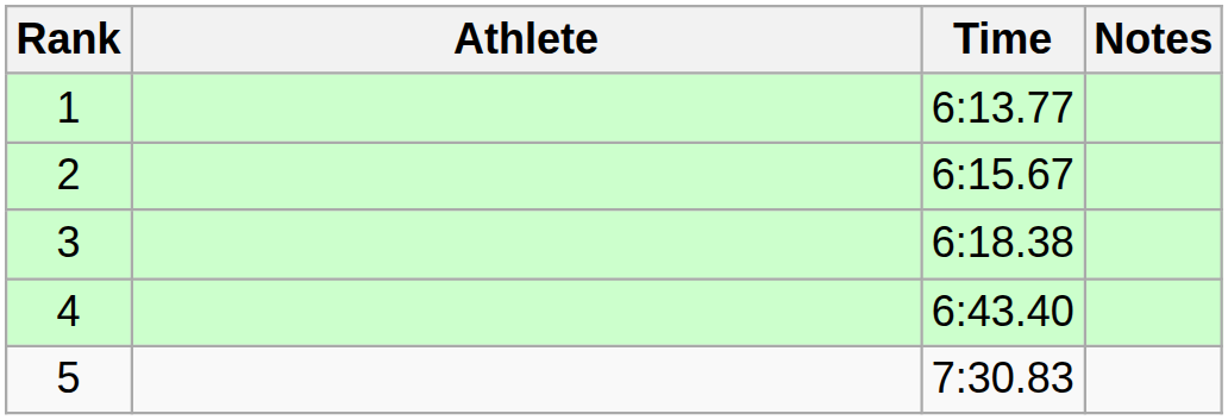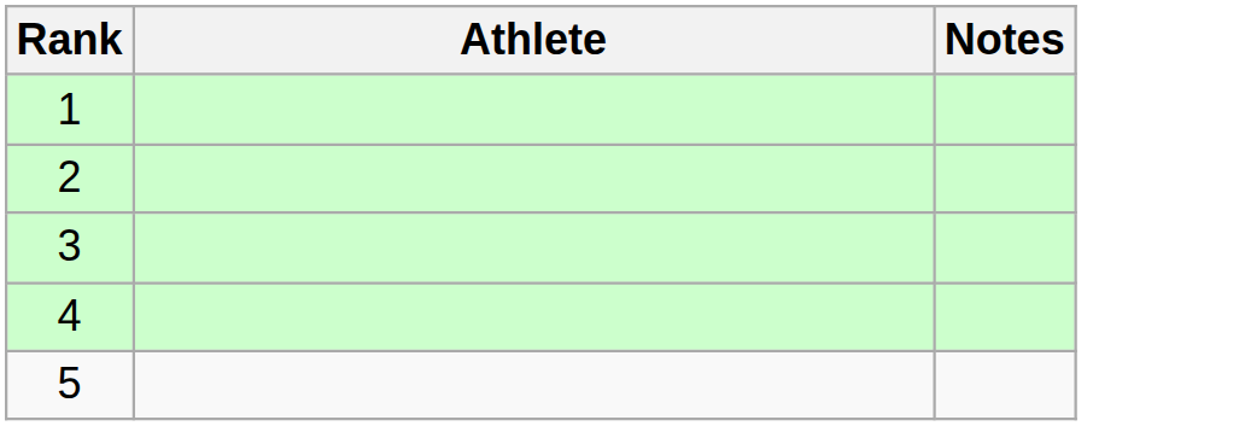 <table class="wikitable" style="text-align:center">
 <tr>
 <th>Rank</th>
 <th Style="width:18em">Athlete</th>
-<th>Time</th>
 <th>Notes</th>
 </tr>
 <tr style="background:#cfc">
 <td>1</td>
 <td style="text-align:left"></td>
-<td>6:13.77</td>
 <td></td>
 </tr>
 <tr style="background:#cfc">
 <td>2</td>
 <td style="text-align:left"></td>
-<td>6:15.67</td>
 <td></td>
 </tr>
 <tr style="background:#cfc">
 <td>3</td>
 <td style="text-align:left"></td>
-<td>6:18.38</td>
 <td></td>
 </tr>
 <tr style="background:#cfc">
 <td>4</td>
 <td style="text-align:left"></td>
-<td>6:43.40</td>
 <td></td>
 </tr>
 <tr>
 <td>5</td>
 <td style="text-align:left"></td>
-<td>7:30.83</td>
 <td></td>
 </tr>
 </table>
